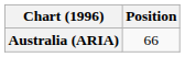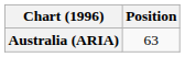 <table class="wikitable plainrowheaders" style="text-align:center">
 <tr>
 <th>Chart (1996)</th>
 <th>Position</th>
 </tr>
 <tr>
 <th scope="row">Australia (ARIA)</th>
-<td>66</td>
+<td>63</td>
 </tr>
 </table>
